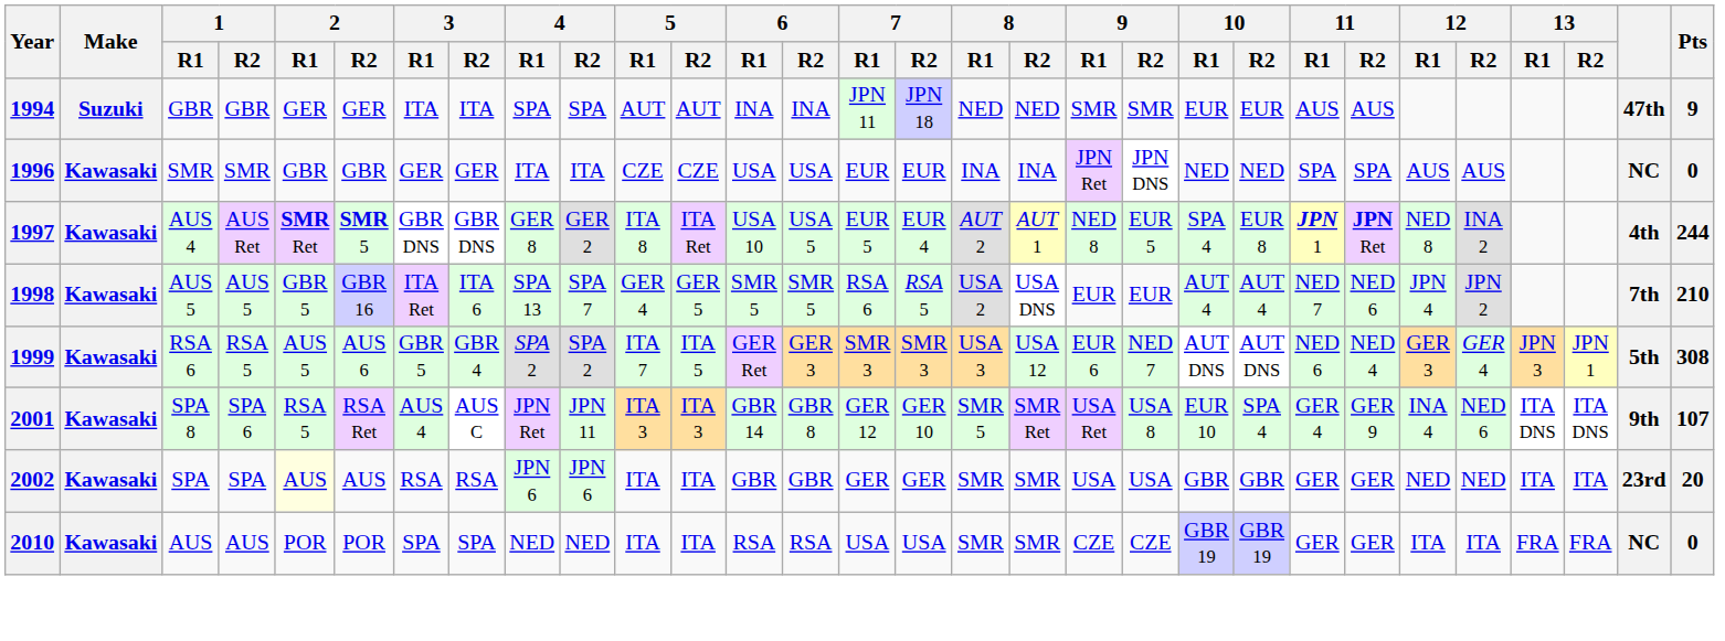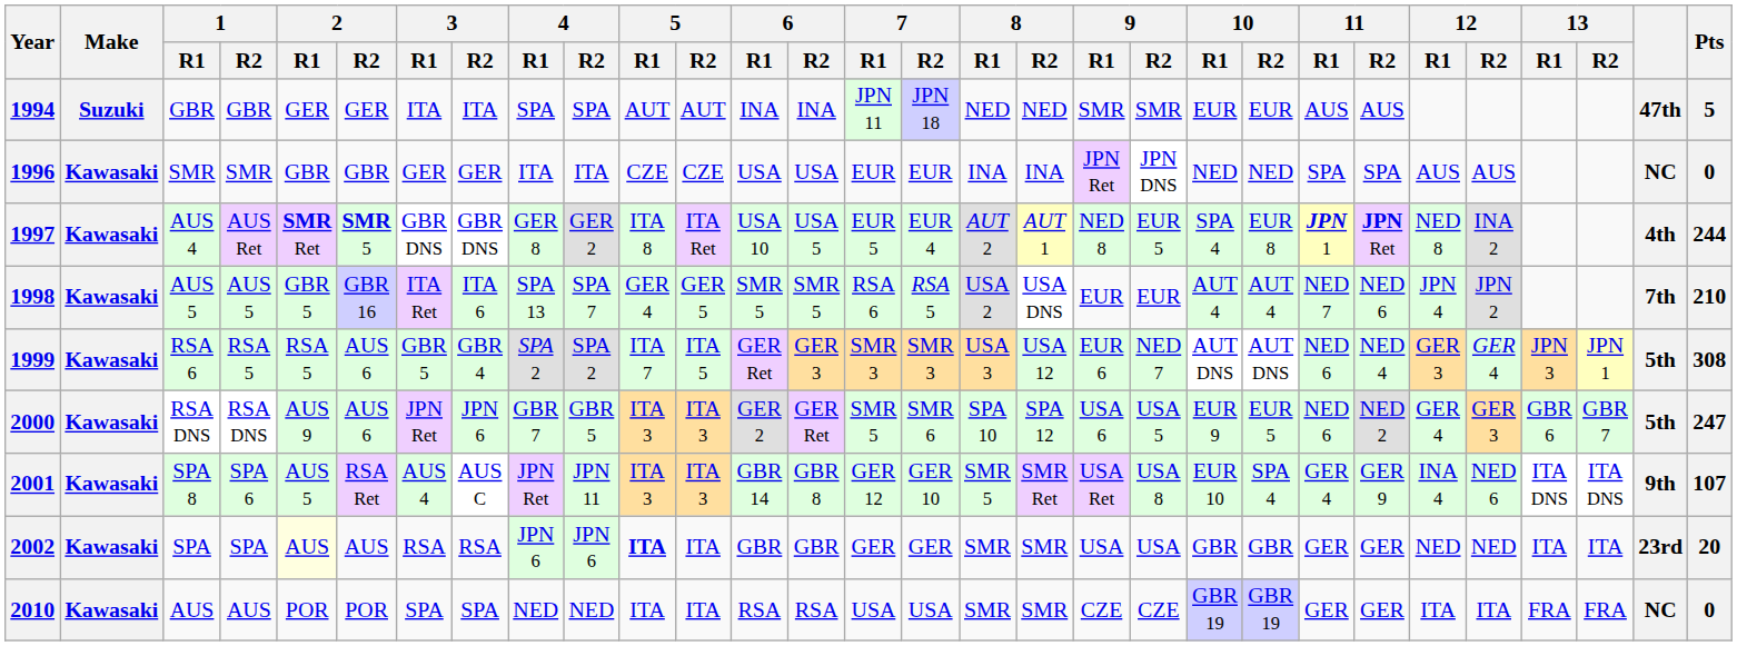 <table class="wikitable" style="text-align:center; font-size:90%">
 <tr>
 <th valign="middle" rowspan=2>Year</th>
 <th valign="middle" rowspan=2>Make</th>
 <th colspan=2>1</th>
 <th colspan=2>2</th>
 <th colspan=2>3</th>
 <th colspan=2>4</th>
 <th colspan=2>5</th>
 <th colspan=2>6</th>
 <th colspan=2>7</th>
 <th colspan=2>8</th>
 <th colspan=2>9</th>
 <th colspan=2>10</th>
 <th colspan=2>11</th>
 <th colspan=2>12</th>
 <th colspan=2>13</th>
 <th rowspan=2></th>
 <th rowspan=2>Pts</th>
 </tr>
 <tr>
 <th>R1</th>
 <th>R2</th>
 <th>R1</th>
 <th>R2</th>
 <th>R1</th>
 <th>R2</th>
 <th>R1</th>
 <th>R2</th>
 <th>R1</th>
 <th>R2</th>
 <th>R1</th>
 <th>R2</th>
 <th>R1</th>
 <th>R2</th>
 <th>R1</th>
 <th>R2</th>
 <th>R1</th>
 <th>R2</th>
 <th>R1</th>
 <th>R2</th>
 <th>R1</th>
 <th>R2</th>
 <th>R1</th>
 <th>R2</th>
 <th>R1</th>
 <th>R2</th>
 </tr>
 <tr>
 <th><a href='#'>1994</a></th>
 <th><a href='#'>Suzuki</a></th>
 <td><a href='#'>GBR</a></td>
 <td><a href='#'>GBR</a></td>
 <td><a href='#'>GER</a></td>
 <td><a href='#'>GER</a></td>
 <td><a href='#'>ITA</a></td>
 <td><a href='#'>ITA</a></td>
 <td><a href='#'>SPA</a></td>
 <td><a href='#'>SPA</a></td>
 <td><a href='#'>AUT</a></td>
 <td><a href='#'>AUT</a></td>
 <td><a href='#'>INA</a></td>
 <td><a href='#'>INA</a></td>
 <td style="background:#DFFFDF;"><a href='#'>JPN</a><br><small>11</small></td>
 <td style="background:#CFCFFF;"><a href='#'>JPN</a><br><small>18</small></td>
 <td><a href='#'>NED</a></td>
 <td><a href='#'>NED</a></td>
 <td><a href='#'>SMR</a></td>
 <td><a href='#'>SMR</a></td>
 <td><a href='#'>EUR</a></td>
 <td><a href='#'>EUR</a></td>
 <td><a href='#'>AUS</a></td>
 <td><a href='#'>AUS</a></td>
 <td></td>
 <td></td>
 <td></td>
 <td></td>
 <th>47th</th>
-<th>9</th>
+<th>5</th>
 </tr>
 <tr>
 <th><a href='#'>1996</a></th>
 <th><a href='#'>Kawasaki</a></th>
 <td><a href='#'>SMR</a></td>
 <td><a href='#'>SMR</a></td>
 <td><a href='#'>GBR</a></td>
 <td><a href='#'>GBR</a></td>
 <td><a href='#'>GER</a></td>
 <td><a href='#'>GER</a></td>
 <td><a href='#'>ITA</a></td>
 <td><a href='#'>ITA</a></td>
 <td><a href='#'>CZE</a></td>
 <td><a href='#'>CZE</a></td>
 <td><a href='#'>USA</a></td>
 <td><a href='#'>USA</a></td>
 <td><a href='#'>EUR</a></td>
 <td><a href='#'>EUR</a></td>
 <td><a href='#'>INA</a></td>
 <td><a href='#'>INA</a></td>
 <td style="background:#EFCFFF;"><a href='#'>JPN</a><br><small>Ret</small></td>
 <td style="background:#FFFFFF;"><a href='#'>JPN</a><br><small>DNS</small></td>
 <td><a href='#'>NED</a></td>
 <td><a href='#'>NED</a></td>
 <td><a href='#'>SPA</a></td>
 <td><a href='#'>SPA</a></td>
 <td><a href='#'>AUS</a></td>
 <td><a href='#'>AUS</a></td>
 <td></td>
 <td></td>
 <th>NC</th>
 <th>0</th>
 </tr>
 <tr>
 <th><a href='#'>1997</a></th>
 <th><a href='#'>Kawasaki</a></th>
 <td style="background:#DFFFDF;"><a href='#'>AUS</a><br><small>4</small></td>
 <td style="background:#EFCFFF;"><a href='#'>AUS</a><br><small>Ret</small></td>
 <td style="background:#EFCFFF;"><strong><a href='#'>SMR</a></strong><br><small>Ret</small></td>
 <td style="background:#DFFFDF;"><strong><a href='#'>SMR</a></strong><br><small>5</small></td>
 <td style="background:#FFFFFF;"><a href='#'>GBR</a><br><small>DNS</small></td>
 <td style="background:#FFFFFF;"><a href='#'>GBR</a><br><small>DNS</small></td>
 <td style="background:#DFFFDF;"><a href='#'>GER</a><br><small>8</small></td>
 <td style="background:#DFDFDF;"><a href='#'>GER</a><br><small>2</small></td>
 <td style="background:#DFFFDF;"><a href='#'>ITA</a><br><small>8</small></td>
 <td style="background:#EFCFFF;"><a href='#'>ITA</a><br><small>Ret</small></td>
 <td style="background:#DFFFDF;"><a href='#'>USA</a><br><small>10</small></td>
 <td style="background:#DFFFDF;"><a href='#'>USA</a><br><small>5</small></td>
 <td style="background:#DFFFDF;"><a href='#'>EUR</a><br><small>5</small></td>
 <td style="background:#DFFFDF;"><a href='#'>EUR</a><br><small>4</small></td>
 <td style="background:#DFDFDF;"><em><a href='#'>AUT</a></em><br><small>2</small></td>
 <td style="background:#FFFFBF;"><em><a href='#'>AUT</a></em><br><small>1</small></td>
 <td style="background:#DFFFDF;"><a href='#'>NED</a><br><small>8</small></td>
 <td style="background:#DFFFDF;"><a href='#'>EUR</a><br><small>5</small></td>
 <td style="background:#DFFFDF;"><a href='#'>SPA</a><br><small>4</small></td>
 <td style="background:#DFFFDF;"><a href='#'>EUR</a><br><small>8</small></td>
 <td style="background:#FFFFBF;"><strong><em><a href='#'>JPN</a></em></strong><br><small>1</small></td>
 <td style="background:#EFCFFF;"><strong><a href='#'>JPN</a></strong><br><small>Ret</small></td>
 <td style="background:#DFFFDF;"><a href='#'>NED</a><br><small>8</small></td>
 <td style="background:#DFDFDF;"><a href='#'>INA</a><br><small>2</small></td>
 <td></td>
 <td></td>
 <th>4th</th>
 <th>244</th>
 </tr>
 <tr>
 <th><a href='#'>1998</a></th>
 <th><a href='#'>Kawasaki</a></th>
 <td style="background:#DFFFDF;"><a href='#'>AUS</a><br><small>5</small></td>
 <td style="background:#DFFFDF;"><a href='#'>AUS</a><br><small>5</small></td>
 <td style="background:#DFFFDF;"><a href='#'>GBR</a><br><small>5</small></td>
 <td style="background:#CFCFFF;"><a href='#'>GBR</a><br><small>16</small></td>
 <td style="background:#EFCFFF;"><a href='#'>ITA</a><br><small>Ret</small></td>
 <td style="background:#DFFFDF;"><a href='#'>ITA</a><br><small>6</small></td>
 <td style="background:#DFFFDF;"><a href='#'>SPA</a><br><small>13</small></td>
 <td style="background:#DFFFDF;"><a href='#'>SPA</a><br><small>7</small></td>
 <td style="background:#DFFFDF;"><a href='#'>GER</a><br><small>4</small></td>
 <td style="background:#DFFFDF;"><a href='#'>GER</a><br><small>5</small></td>
 <td style="background:#DFFFDF;"><a href='#'>SMR</a><br><small>5</small></td>
 <td style="background:#DFFFDF;"><a href='#'>SMR</a><br><small>5</small></td>
 <td style="background:#DFFFDF;"><a href='#'>RSA</a><br><small>6</small></td>
 <td style="background:#DFFFDF;"><em><a href='#'>RSA</a></em><br><small>5</small></td>
 <td style="background:#DFDFDF;"><a href='#'>USA</a><br><small>2</small></td>
 <td style="background:#FFFFFF;"><a href='#'>USA</a><br><small>DNS</small></td>
 <td><a href='#'>EUR</a></td>
 <td><a href='#'>EUR</a></td>
 <td style="background:#DFFFDF;"><a href='#'>AUT</a><br><small>4</small></td>
 <td style="background:#DFFFDF;"><a href='#'>AUT</a><br><small>4</small></td>
 <td style="background:#DFFFDF;"><a href='#'>NED</a><br><small>7</small></td>
 <td style="background:#DFFFDF;"><a href='#'>NED</a><br><small>6</small></td>
 <td style="background:#DFFFDF;"><a href='#'>JPN</a><br><small>4</small></td>
 <td style="background:#DFDFDF;"><a href='#'>JPN</a><br><small>2</small></td>
 <td></td>
 <td></td>
 <th>7th</th>
 <th>210</th>
 </tr>
 <tr>
 <th><a href='#'>1999</a></th>
 <th><a href='#'>Kawasaki</a></th>
 <td style="background:#DFFFDF;"><a href='#'>RSA</a><br><small>6</small></td>
 <td style="background:#DFFFDF;"><a href='#'>RSA</a><br><small>5</small></td>
-<td style="background:#DFFFDF;"><a href='#'>AUS</a><br><small>5</small></td>
+<td style="background:#DFFFDF;"><a href='#'>RSA</a><br><small>5</small></td>
 <td style="background:#DFFFDF;"><a href='#'>AUS</a><br><small>6</small></td>
 <td style="background:#DFFFDF;"><a href='#'>GBR</a><br><small>5</small></td>
 <td style="background:#DFFFDF;"><a href='#'>GBR</a><br><small>4</small></td>
 <td style="background:#DFDFDF;"><em><a href='#'>SPA</a></em><br><small>2</small></td>
 <td style="background:#DFDFDF;"><a href='#'>SPA</a><br><small>2</small></td>
 <td style="background:#DFFFDF;"><a href='#'>ITA</a><br><small>7</small></td>
 <td style="background:#DFFFDF;"><a href='#'>ITA</a><br><small>5</small></td>
 <td style="background:#EFCFFF;"><a href='#'>GER</a><br><small>Ret</small></td>
 <td style="background:#FFDF9F;"><a href='#'>GER</a><br><small>3</small></td>
 <td style="background:#FFDF9F;"><a href='#'>SMR</a><br><small>3</small></td>
 <td style="background:#FFDF9F;"><a href='#'>SMR</a><br><small>3</small></td>
 <td style="background:#FFDF9F;"><a href='#'>USA</a><br><small>3</small></td>
 <td style="background:#DFFFDF;"><a href='#'>USA</a><br><small>12</small></td>
 <td style="background:#DFFFDF;"><a href='#'>EUR</a><br><small>6</small></td>
 <td style="background:#DFFFDF;"><a href='#'>NED</a><br><small>7</small></td>
 <td style="background:#FFFFFF;"><a href='#'>AUT</a><br><small>DNS</small></td>
 <td style="background:#FFFFFF;"><a href='#'>AUT</a><br><small>DNS</small></td>
 <td style="background:#DFFFDF;"><a href='#'>NED</a><br><small>6</small></td>
 <td style="background:#DFFFDF;"><a href='#'>NED</a><br><small>4</small></td>
 <td style="background:#FFDF9F;"><a href='#'>GER</a><br><small>3</small></td>
 <td style="background:#DFFFDF;"><em><a href='#'>GER</a></em><br><small>4</small></td>
 <td style="background:#FFDF9F;"><a href='#'>JPN</a><br><small>3</small></td>
 <td style="background:#FFFFBF;"><a href='#'>JPN</a><br><small>1</small></td>
 <th>5th</th>
 <th>308</th>
 </tr>
 <tr>
+<th><a href='#'>2000</a></th>
+<th><a href='#'>Kawasaki</a></th>
+<td style="background:#FFFFFF;"><a href='#'>RSA</a><br><small>DNS</small></td>
+<td style="background:#FFFFFF;"><a href='#'>RSA</a><br><small>DNS</small></td>
+<td style="background:#DFFFDF;"><a href='#'>AUS</a><br><small>9</small></td>
+<td style="background:#DFFFDF;"><a href='#'>AUS</a><br><small>6</small></td>
+<td style="background:#EFCFFF;"><a href='#'>JPN</a><br><small>Ret</small></td>
+<td style="background:#DFFFDF;"><a href='#'>JPN</a><br><small>6</small></td>
+<td style="background:#DFFFDF;"><a href='#'>GBR</a><br><small>7</small></td>
+<td style="background:#DFFFDF;"><a href='#'>GBR</a><br><small>5</small></td>
+<td style="background:#FFDF9F;"><a href='#'>ITA</a><br><small>3</small></td>
+<td style="background:#FFDF9F;"><a href='#'>ITA</a><br><small>3</small></td>
+<td style="background:#DFDFDF;"><a href='#'>GER</a><br><small>2</small></td>
+<td style="background:#EFCFFF;"><a href='#'>GER</a><br><small>Ret</small></td>
+<td style="background:#DFFFDF;"><a href='#'>SMR</a><br><small>5</small></td>
+<td style="background:#DFFFDF;"><a href='#'>SMR</a><br><small>6</small></td>
+<td style="background:#DFFFDF;"><a href='#'>SPA</a><br><small>10</small></td>
+<td style="background:#DFFFDF;"><a href='#'>SPA</a><br><small>12</small></td>
+<td style="background:#DFFFDF;"><a href='#'>USA</a><br><small>6</small></td>
+<td style="background:#DFFFDF;"><a href='#'>USA</a><br><small>5</small></td>
+<td style="background:#DFFFDF;"><a href='#'>EUR</a><br><small>9</small></td>
+<td style="background:#DFFFDF;"><a href='#'>EUR</a><br><small>5</small></td>
+<td style="background:#DFFFDF;"><a href='#'>NED</a><br><small>6</small></td>
+<td style="background:#DFDFDF;"><a href='#'>NED</a><br><small>2</small></td>
+<td style="background:#DFFFDF;"><a href='#'>GER</a><br><small>4</small></td>
+<td style="background:#FFDF9F;"><a href='#'>GER</a><br><small>3</small></td>
+<td style="background:#DFFFDF;"><a href='#'>GBR</a><br><small>6</small></td>
+<td style="background:#DFFFDF;"><a href='#'>GBR</a><br><small>7</small></td>
+<th>5th</th>
+<th>247</th>
+</tr>
+<tr>
 <th><a href='#'>2001</a></th>
 <th><a href='#'>Kawasaki</a></th>
 <td style="background:#DFFFDF;"><a href='#'>SPA</a><br><small>8</small></td>
 <td style="background:#DFFFDF;"><a href='#'>SPA</a><br><small>6</small></td>
-<td style="background:#DFFFDF;"><a href='#'>RSA</a><br><small>5</small></td>
+<td style="background:#DFFFDF;"><a href='#'>AUS</a><br><small>5</small></td>
 <td style="background:#EFCFFF;"><a href='#'>RSA</a><br><small>Ret</small></td>
 <td style="background:#DFFFDF;"><a href='#'>AUS</a><br><small>4</small></td>
 <td style="background:#FFFFFF;"><a href='#'>AUS</a><br><small>C</small></td>
 <td style="background:#EFCFFF;"><a href='#'>JPN</a><br><small>Ret</small></td>
 <td style="background:#DFFFDF;"><a href='#'>JPN</a><br><small>11</small></td>
 <td style="background:#FFDF9F;"><a href='#'>ITA</a><br><small>3</small></td>
 <td style="background:#FFDF9F;"><a href='#'>ITA</a><br><small>3</small></td>
 <td style="background:#DFFFDF;"><a href='#'>GBR</a><br><small>14</small></td>
 <td style="background:#DFFFDF;"><a href='#'>GBR</a><br><small>8</small></td>
 <td style="background:#DFFFDF;"><a href='#'>GER</a><br><small>12</small></td>
 <td style="background:#DFFFDF;"><a href='#'>GER</a><br><small>10</small></td>
 <td style="background:#DFFFDF;"><a href='#'>SMR</a><br><small>5</small></td>
 <td style="background:#EFCFFF;"><a href='#'>SMR</a><br><small>Ret</small></td>
 <td style="background:#EFCFFF;"><a href='#'>USA</a><br><small>Ret</small></td>
 <td style="background:#DFFFDF;"><a href='#'>USA</a><br><small>8</small></td>
 <td style="background:#DFFFDF;"><a href='#'>EUR</a><br><small>10</small></td>
 <td style="background:#DFFFDF;"><a href='#'>SPA</a><br><small>4</small></td>
 <td style="background:#DFFFDF;"><a href='#'>GER</a><br><small>4</small></td>
 <td style="background:#DFFFDF;"><a href='#'>GER</a><br><small>9</small></td>
 <td style="background:#DFFFDF;"><a href='#'>INA</a><br><small>4</small></td>
 <td style="background:#DFFFDF;"><a href='#'>NED</a><br><small>6</small></td>
 <td style="background:#FFFFFF;"><a href='#'>ITA</a><br><small>DNS</small></td>
 <td style="background:#FFFFFF;"><a href='#'>ITA</a><br><small>DNS</small></td>
 <th>9th</th>
 <th>107</th>
 </tr>
 <tr>
 <th><a href='#'>2002</a></th>
 <th><a href='#'>Kawasaki</a></th>
 <td><a href='#'>SPA</a></td>
 <td><a href='#'>SPA</a></td>
 <td style="background: lightyellow;"><a href='#'>AUS</a></td>
 <td><a href='#'>AUS</a></td>
 <td><a href='#'>RSA</a></td>
 <td><a href='#'>RSA</a></td>
 <td style="background:#DFFFDF;"><a href='#'>JPN</a><br><small>6</small></td>
 <td style="background:#DFFFDF;"><a href='#'>JPN</a><br><small>6</small></td>
-<td><a href='#'>ITA</a></td>
+<td><strong><a href='#'>ITA</a></strong></td>
 <td><a href='#'>ITA</a></td>
 <td><a href='#'>GBR</a></td>
 <td><a href='#'>GBR</a></td>
 <td><a href='#'>GER</a></td>
 <td><a href='#'>GER</a></td>
 <td><a href='#'>SMR</a></td>
 <td><a href='#'>SMR</a></td>
 <td><a href='#'>USA</a></td>
 <td><a href='#'>USA</a></td>
 <td><a href='#'>GBR</a></td>
 <td><a href='#'>GBR</a></td>
 <td><a href='#'>GER</a></td>
 <td><a href='#'>GER</a></td>
 <td><a href='#'>NED</a></td>
 <td><a href='#'>NED</a></td>
 <td><a href='#'>ITA</a></td>
 <td><a href='#'>ITA</a></td>
 <th>23rd</th>
 <th>20</th>
 </tr>
 <tr>
 <th><a href='#'>2010</a></th>
 <th><a href='#'>Kawasaki</a></th>
 <td><a href='#'>AUS</a></td>
 <td><a href='#'>AUS</a></td>
 <td><a href='#'>POR</a></td>
 <td><a href='#'>POR</a></td>
 <td><a href='#'>SPA</a></td>
 <td><a href='#'>SPA</a></td>
 <td><a href='#'>NED</a></td>
 <td><a href='#'>NED</a></td>
 <td><a href='#'>ITA</a></td>
 <td><a href='#'>ITA</a></td>
 <td><a href='#'>RSA</a></td>
 <td><a href='#'>RSA</a></td>
 <td><a href='#'>USA</a></td>
 <td><a href='#'>USA</a></td>
 <td><a href='#'>SMR</a></td>
 <td><a href='#'>SMR</a></td>
 <td><a href='#'>CZE</a></td>
 <td><a href='#'>CZE</a></td>
 <td style="background:#CFCFFF;"><a href='#'>GBR</a><br><small>19</small></td>
 <td style="background:#CFCFFF;"><a href='#'>GBR</a><br><small>19</small></td>
 <td><a href='#'>GER</a></td>
 <td><a href='#'>GER</a></td>
 <td><a href='#'>ITA</a></td>
 <td><a href='#'>ITA</a></td>
 <td><a href='#'>FRA</a></td>
 <td><a href='#'>FRA</a></td>
 <th>NC</th>
 <th>0</th>
 </tr>
 </table>
